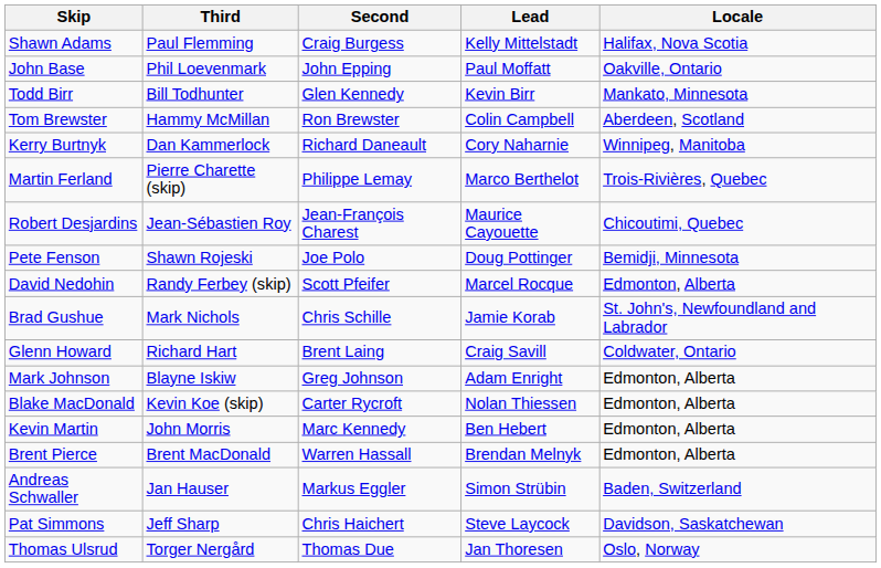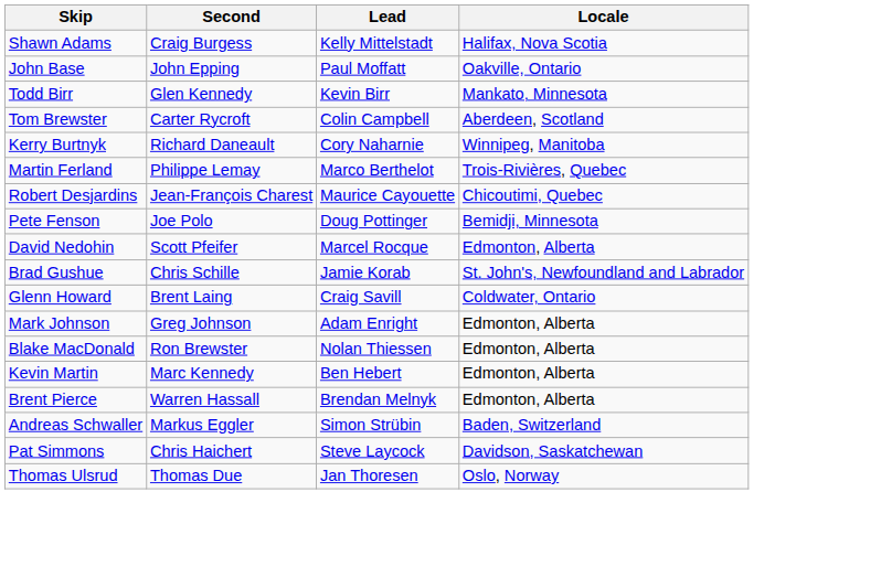 <table class="wikitable">
 <tr>
 <th>Skip</th>
-<th>Third</th>
 <th>Second</th>
 <th>Lead</th>
 <th>Locale</th>
 </tr>
 <tr>
 <td><a href='#'>Shawn Adams</a></td>
-<td><a href='#'>Paul Flemming</a></td>
 <td><a href='#'>Craig Burgess</a></td>
 <td><a href='#'>Kelly Mittelstadt</a></td>
 <td> <a href='#'>Halifax, Nova Scotia</a></td>
 </tr>
 <tr>
 <td><a href='#'>John Base</a></td>
-<td><a href='#'>Phil Loevenmark</a></td>
 <td><a href='#'>John Epping</a></td>
 <td><a href='#'>Paul Moffatt</a></td>
 <td> <a href='#'>Oakville, Ontario</a></td>
 </tr>
 <tr>
 <td><a href='#'>Todd Birr</a></td>
-<td><a href='#'>Bill Todhunter</a></td>
 <td><a href='#'>Glen Kennedy</a></td>
 <td><a href='#'>Kevin Birr</a></td>
 <td> <a href='#'>Mankato, Minnesota</a></td>
 </tr>
 <tr>
 <td><a href='#'>Tom Brewster</a></td>
-<td><a href='#'>Hammy McMillan</a></td>
-<td><a href='#'>Ron Brewster</a></td>
+<td><a href='#'>Carter Rycroft</a></td>
 <td><a href='#'>Colin Campbell</a></td>
 <td> <a href='#'>Aberdeen</a>, <a href='#'>Scotland</a></td>
 </tr>
 <tr>
 <td><a href='#'>Kerry Burtnyk</a></td>
-<td><a href='#'>Dan Kammerlock</a></td>
 <td><a href='#'>Richard Daneault</a></td>
 <td><a href='#'>Cory Naharnie</a></td>
 <td> <a href='#'>Winnipeg</a>, <a href='#'>Manitoba</a></td>
 </tr>
 <tr>
 <td><a href='#'>Martin Ferland</a></td>
-<td><a href='#'>Pierre Charette</a> (skip)</td>
 <td><a href='#'>Philippe Lemay</a></td>
 <td><a href='#'>Marco Berthelot</a></td>
 <td> <a href='#'>Trois-Rivières</a>, <a href='#'>Quebec</a></td>
 </tr>
 <tr>
 <td><a href='#'>Robert Desjardins</a></td>
-<td><a href='#'>Jean-Sébastien Roy</a></td>
 <td><a href='#'>Jean-François Charest</a></td>
 <td><a href='#'>Maurice Cayouette</a></td>
 <td> <a href='#'>Chicoutimi, Quebec</a></td>
 </tr>
 <tr>
 <td><a href='#'>Pete Fenson</a></td>
-<td><a href='#'>Shawn Rojeski</a></td>
 <td><a href='#'>Joe Polo</a></td>
 <td><a href='#'>Doug Pottinger</a></td>
 <td> <a href='#'>Bemidji, Minnesota</a></td>
 </tr>
 <tr>
 <td><a href='#'>David Nedohin</a></td>
-<td><a href='#'>Randy Ferbey</a> (skip)</td>
 <td><a href='#'>Scott Pfeifer</a></td>
 <td><a href='#'>Marcel Rocque</a></td>
 <td> <a href='#'>Edmonton</a>, <a href='#'>Alberta</a></td>
 </tr>
 <tr>
 <td><a href='#'>Brad Gushue</a></td>
-<td><a href='#'>Mark Nichols</a></td>
 <td><a href='#'>Chris Schille</a></td>
 <td><a href='#'>Jamie Korab</a></td>
 <td> <a href='#'>St. John's, Newfoundland and Labrador</a></td>
 </tr>
 <tr>
 <td><a href='#'>Glenn Howard</a></td>
-<td><a href='#'>Richard Hart</a></td>
 <td><a href='#'>Brent Laing</a></td>
 <td><a href='#'>Craig Savill</a></td>
 <td> <a href='#'>Coldwater, Ontario</a></td>
 </tr>
 <tr>
 <td><a href='#'>Mark Johnson</a></td>
-<td><a href='#'>Blayne Iskiw</a></td>
 <td><a href='#'>Greg Johnson</a></td>
 <td><a href='#'>Adam Enright</a></td>
 <td> Edmonton, Alberta</td>
 </tr>
 <tr>
 <td><a href='#'>Blake MacDonald</a></td>
-<td><a href='#'>Kevin Koe</a> (skip)</td>
-<td><a href='#'>Carter Rycroft</a></td>
+<td><a href='#'>Ron Brewster</a></td>
 <td><a href='#'>Nolan Thiessen</a></td>
 <td> Edmonton, Alberta</td>
 </tr>
 <tr>
 <td><a href='#'>Kevin Martin</a></td>
-<td><a href='#'>John Morris</a></td>
 <td><a href='#'>Marc Kennedy</a></td>
 <td><a href='#'>Ben Hebert</a></td>
 <td> Edmonton, Alberta</td>
 </tr>
 <tr>
 <td><a href='#'>Brent Pierce</a></td>
-<td><a href='#'>Brent MacDonald</a></td>
 <td><a href='#'>Warren Hassall</a></td>
 <td><a href='#'>Brendan Melnyk</a></td>
 <td> Edmonton, Alberta</td>
 </tr>
 <tr>
 <td><a href='#'>Andreas Schwaller</a></td>
-<td><a href='#'>Jan Hauser</a></td>
 <td><a href='#'>Markus Eggler</a></td>
 <td><a href='#'>Simon Strübin</a></td>
 <td> <a href='#'>Baden, Switzerland</a></td>
 </tr>
 <tr>
 <td><a href='#'>Pat Simmons</a></td>
-<td><a href='#'>Jeff Sharp</a></td>
 <td><a href='#'>Chris Haichert</a></td>
 <td><a href='#'>Steve Laycock</a></td>
 <td> <a href='#'>Davidson, Saskatchewan</a></td>
 </tr>
 <tr>
 <td><a href='#'>Thomas Ulsrud</a></td>
-<td><a href='#'>Torger Nergård</a></td>
 <td><a href='#'>Thomas Due</a></td>
 <td><a href='#'>Jan Thoresen</a></td>
 <td> <a href='#'>Oslo</a>, <a href='#'>Norway</a></td>
 </tr>
 </table>
